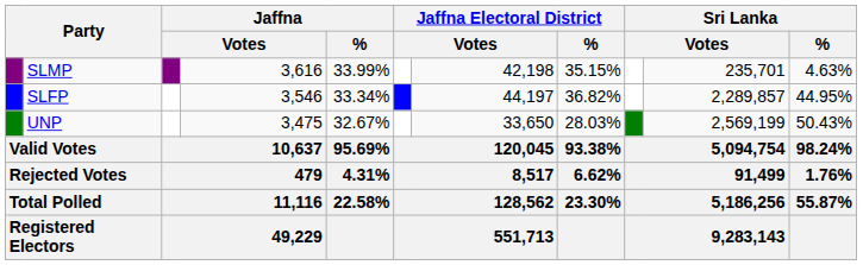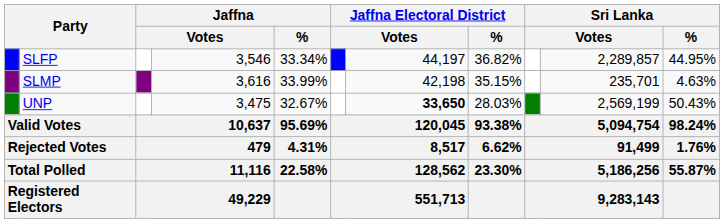 <table class="wikitable">
 <tr>
 <th colspan="2" width="144px"rowspan="2">Party</th>
 <th colspan="3" width="216px">Jaffna</th>
 <th colspan="3" width="216px"><a href='#'>Jaffna Electoral District</a></th>
 <th colspan="3" width="216px">Sri Lanka</th>
 </tr>
 <tr>
 <th colspan="2" width="144px">Votes</th>
 <th>%</th>
 <th colspan="2" width="144px">Votes</th>
 <th>%</th>
 <th colspan="2" width="144px">Votes</th>
 <th>%</th>
 </tr>
 <tr>
+<td style="background-color:blue;" width="10px"></td>
+<td style="text-align:left;"><a href='#'>SLFP</a></td>
+<td style="background-color:white;" width="10px"></td>
+<td style="text-align:right;">3,546</td>
+<td style="text-align:right;">33.34%</td>
+<td style="background-color:blue;" width="10px"></td>
+<td style="text-align:right;">44,197</td>
+<td style="text-align:right;">36.82%</td>
+<td style="background-color:white;" width="10px"></td>
+<td style="text-align:right;">2,289,857</td>
+<td style="text-align:right;">44.95%</td>
+</tr>
+<tr>
 <td style="background-color:purple;" width="10px"></td>
 <td style="text-align:left;"><a href='#'>SLMP</a></td>
 <td style="background-color:purple;" width="10px"></td>
 <td style="text-align:right;">3,616</td>
 <td style="text-align:right;">33.99%</td>
 <td style="background-color:white;" width="10px"></td>
 <td style="text-align:right;">42,198</td>
 <td style="text-align:right;">35.15%</td>
 <td style="background-color:white;" width="10px"></td>
 <td style="text-align:right;">235,701</td>
 <td style="text-align:right;">4.63%</td>
 </tr>
 <tr>
-<td style="background-color:blue;" width="10px"></td>
-<td style="text-align:left;"><a href='#'>SLFP</a></td>
-<td style="background-color:white;" width="10px"></td>
-<td style="text-align:right;">3,546</td>
-<td style="text-align:right;">33.34%</td>
-<td style="background-color:blue;" width="10px"></td>
-<td style="text-align:right;">44,197</td>
-<td style="text-align:right;">36.82%</td>
-<td style="background-color:white;" width="10px"></td>
-<td style="text-align:right;">2,289,857</td>
-<td style="text-align:right;">44.95%</td>
-</tr>
-<tr>
 <td style="background-color:green;" width="10px"></td>
 <td style="text-align:left;"><a href='#'>UNP</a></td>
 <td style="background-color:white;" width="10px"></td>
 <td style="text-align:right;">3,475</td>
 <td style="text-align:right;">32.67%</td>
 <td style="background-color:white;" width="10px"></td>
-<td style="text-align:right;">33,650</td>
+<td style="text-align:right;"><strong>33,650</strong></td>
 <td style="text-align:right;">28.03%</td>
 <td style="background-color:green;" width="10px"></td>
 <td style="text-align:right;">2,569,199</td>
 <td style="text-align:right;">50.43%</td>
 </tr>
 <tr>
 <th colspan="2" width="144px"style="text-align:left;">Valid Votes</th>
 <th style="text-align:right;"colspan="2" width="144px">10,637</th>
 <th style="text-align:right;">95.69%</th>
 <th style="text-align:right;"colspan="2" width="144px">120,045</th>
 <th style="text-align:right;">93.38%</th>
 <th style="text-align:right;"colspan="2" width="144px">5,094,754</th>
 <th style="text-align:right;">98.24%</th>
 </tr>
 <tr>
 <th colspan="2" width="144px"style="text-align:left;">Rejected Votes</th>
 <th style="text-align:right;"colspan="2" width="144px">479</th>
 <th style="text-align:right;">4.31%</th>
 <th style="text-align:right;"colspan="2" width="144px">8,517</th>
 <th style="text-align:right;">6.62%</th>
 <th style="text-align:right;"colspan="2" width="144px">91,499</th>
 <th style="text-align:right;">1.76%</th>
 </tr>
 <tr>
 <th colspan="2" width="144px"style="text-align:left;">Total Polled</th>
 <th style="text-align:right;"colspan="2" width="144px">11,116</th>
 <th style="text-align:right;">22.58%</th>
 <th style="text-align:right;"colspan="2" width="144px">128,562</th>
 <th style="text-align:right;">23.30%</th>
 <th style="text-align:right;"colspan="2" width="144px">5,186,256</th>
 <th style="text-align:right;">55.87%</th>
 </tr>
 <tr>
 <th colspan="2" width="144px"style="text-align:left;">Registered Electors</th>
 <th style="text-align:right;"colspan="2" width="144px">49,229</th>
 <th></th>
 <th style="text-align:right;"colspan="2" width="144px">551,713</th>
 <th></th>
 <th style="text-align:right;"colspan="2" width="144px">9,283,143</th>
 <th></th>
 </tr>
 </table>
